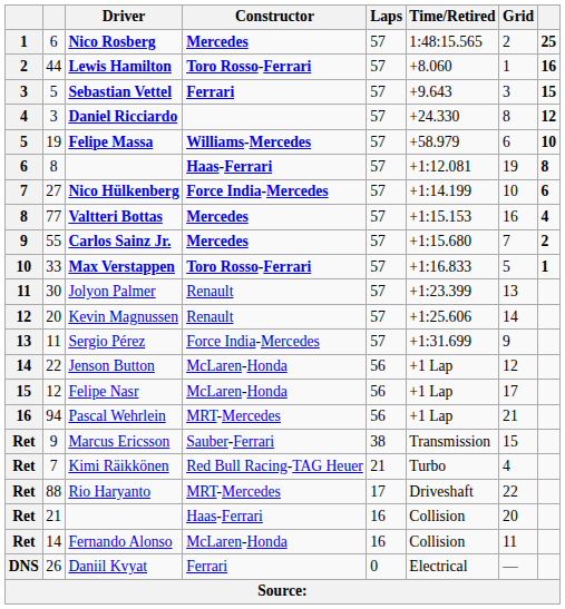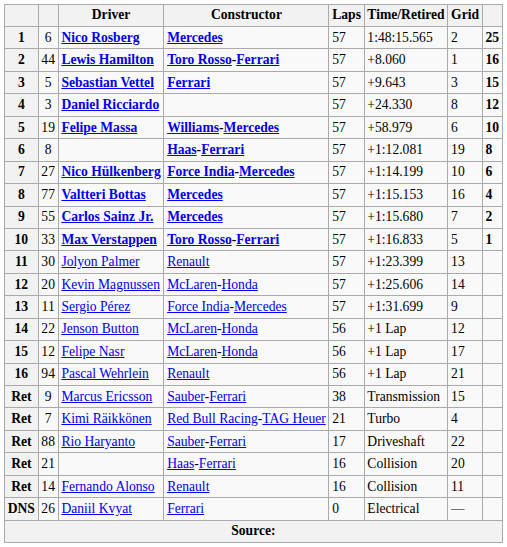 <table class="wikitable" style="font-size: 85%;">
 <tr>
 <th></th>
 <th></th>
 <th>Driver</th>
 <th>Constructor</th>
 <th>Laps</th>
 <th>Time/Retired</th>
 <th>Grid</th>
 <th></th>
 </tr>
 <tr>
 <th>1</th>
 <td align="center">6</td>
 <td><strong> <a href='#'>Nico Rosberg</a></strong></td>
 <td><strong><a href='#'>Mercedes</a></strong></td>
 <td>57</td>
 <td>1:48:15.565</td>
 <td>2</td>
 <td><strong>25</strong></td>
 </tr>
 <tr>
 <th>2</th>
 <td align="center">44</td>
 <td><strong> <a href='#'>Lewis Hamilton</a></strong></td>
 <td><strong><a href='#'>Toro Rosso</a>-<a href='#'>Ferrari</a></strong></td>
 <td>57</td>
 <td>+8.060</td>
 <td>1</td>
 <td><strong>16</strong></td>
 </tr>
 <tr>
 <th>3</th>
 <td align="center">5</td>
 <td><strong> <a href='#'>Sebastian Vettel</a></strong></td>
 <td><strong><a href='#'>Ferrari</a></strong></td>
 <td>57</td>
 <td>+9.643</td>
 <td>3</td>
 <td><strong>15</strong></td>
 </tr>
 <tr>
 <th>4</th>
 <td align="center">3</td>
 <td><strong> <a href='#'>Daniel Ricciardo</a></strong></td>
 <td></td>
 <td>57</td>
 <td>+24.330</td>
 <td>8</td>
 <td><strong>12</strong></td>
 </tr>
 <tr>
 <th>5</th>
 <td align="center">19</td>
 <td><strong> <a href='#'>Felipe Massa</a> </strong></td>
 <td><strong><a href='#'>Williams</a>-<a href='#'>Mercedes</a></strong></td>
 <td>57</td>
 <td>+58.979</td>
 <td>6</td>
 <td><strong>10</strong></td>
 </tr>
 <tr>
 <th>6</th>
 <td align="center">8</td>
 <td></td>
 <td><strong><a href='#'>Haas</a>-<a href='#'>Ferrari</a></strong></td>
 <td>57</td>
 <td>+1:12.081</td>
 <td>19</td>
 <td><strong>8</strong></td>
 </tr>
 <tr>
 <th>7</th>
 <td align="center">27</td>
 <td><strong> <a href='#'>Nico Hülkenberg</a></strong></td>
 <td><strong><a href='#'>Force India</a>-<a href='#'>Mercedes</a></strong></td>
 <td>57</td>
 <td>+1:14.199</td>
 <td>10</td>
 <td><strong>6</strong></td>
 </tr>
 <tr>
 <th>8</th>
 <td align="center">77</td>
 <td><strong> <a href='#'>Valtteri Bottas</a></strong></td>
 <td><strong><a href='#'>Mercedes</a></strong></td>
 <td>57</td>
 <td>+1:15.153</td>
 <td>16</td>
 <td><strong>4</strong></td>
 </tr>
 <tr>
 <th>9</th>
 <td align="center">55</td>
 <td><strong> <a href='#'>Carlos Sainz Jr.</a></strong></td>
 <td><strong><a href='#'>Mercedes</a></strong></td>
 <td>57</td>
 <td>+1:15.680</td>
 <td>7</td>
 <td><strong>2</strong></td>
 </tr>
 <tr>
 <th>10</th>
 <td align="center">33</td>
 <td><strong> <a href='#'>Max Verstappen</a></strong></td>
 <td><strong><a href='#'>Toro Rosso</a>-<a href='#'>Ferrari</a></strong></td>
 <td>57</td>
 <td>+1:16.833</td>
 <td>5</td>
 <td><strong>1</strong></td>
 </tr>
 <tr>
 <th>11</th>
 <td align="center">30</td>
 <td> <a href='#'>Jolyon Palmer</a></td>
 <td><a href='#'>Renault</a></td>
 <td>57</td>
 <td>+1:23.399</td>
 <td>13</td>
 <td></td>
 </tr>
 <tr>
 <th>12</th>
 <td align="center">20</td>
 <td> <a href='#'>Kevin Magnussen</a></td>
-<td><a href='#'>Renault</a></td>
+<td><a href='#'>McLaren</a>-<a href='#'>Honda</a></td>
 <td>57</td>
 <td>+1:25.606</td>
 <td>14</td>
 <td></td>
 </tr>
 <tr>
 <th>13</th>
 <td align="center">11</td>
 <td> <a href='#'>Sergio Pérez</a></td>
 <td><a href='#'>Force India</a>-<a href='#'>Mercedes</a></td>
 <td>57</td>
 <td>+1:31.699</td>
 <td>9</td>
 <td></td>
 </tr>
 <tr>
 <th>14</th>
 <td align="center">22</td>
 <td> <a href='#'>Jenson Button</a></td>
 <td><a href='#'>McLaren</a>-<a href='#'>Honda</a></td>
 <td>56</td>
 <td>+1 Lap</td>
 <td>12</td>
 <td></td>
 </tr>
 <tr>
 <th>15</th>
 <td align="center">12</td>
 <td> <a href='#'>Felipe Nasr</a></td>
 <td><a href='#'>McLaren</a>-<a href='#'>Honda</a></td>
 <td>56</td>
 <td>+1 Lap</td>
 <td>17</td>
 <td></td>
 </tr>
 <tr>
 <th>16</th>
 <td align="center">94</td>
 <td> <a href='#'>Pascal Wehrlein</a></td>
-<td><a href='#'>MRT</a>-<a href='#'>Mercedes</a></td>
+<td><a href='#'>Renault</a></td>
 <td>56</td>
 <td>+1 Lap</td>
 <td>21</td>
 <td></td>
 </tr>
 <tr>
 <th>Ret</th>
 <td align="center">9</td>
 <td> <a href='#'>Marcus Ericsson</a></td>
 <td><a href='#'>Sauber</a>-<a href='#'>Ferrari</a></td>
 <td>38</td>
 <td>Transmission</td>
 <td>15</td>
 <td></td>
 </tr>
 <tr>
 <th>Ret</th>
 <td align="center">7</td>
 <td> <a href='#'>Kimi Räikkönen</a></td>
 <td><a href='#'>Red Bull Racing</a>-<a href='#'>TAG Heuer</a></td>
 <td>21</td>
 <td>Turbo</td>
 <td>4</td>
 <td></td>
 </tr>
 <tr>
 <th>Ret</th>
 <td align="center">88</td>
 <td> <a href='#'>Rio Haryanto</a></td>
-<td><a href='#'>MRT</a>-<a href='#'>Mercedes</a></td>
+<td><a href='#'>Sauber</a>-<a href='#'>Ferrari</a></td>
 <td>17</td>
 <td>Driveshaft</td>
 <td>22</td>
 <td></td>
 </tr>
 <tr>
 <th>Ret</th>
 <td align="center">21</td>
 <td></td>
 <td><a href='#'>Haas</a>-<a href='#'>Ferrari</a></td>
 <td>16</td>
 <td>Collision</td>
 <td>20</td>
 <td></td>
 </tr>
 <tr>
 <th>Ret</th>
 <td align="center">14</td>
 <td> <a href='#'>Fernando Alonso</a></td>
-<td><a href='#'>McLaren</a>-<a href='#'>Honda</a></td>
+<td><a href='#'>Renault</a></td>
 <td>16</td>
 <td>Collision</td>
 <td>11</td>
 <td></td>
 </tr>
 <tr>
 <th>DNS</th>
 <td align="center">26</td>
 <td> <a href='#'>Daniil Kvyat</a></td>
 <td><a href='#'>Ferrari</a></td>
 <td>0</td>
 <td>Electrical</td>
 <td>—</td>
 <td></td>
 </tr>
 <tr>
 <th colspan="8">Source:</th>
 </tr>
 </table>
